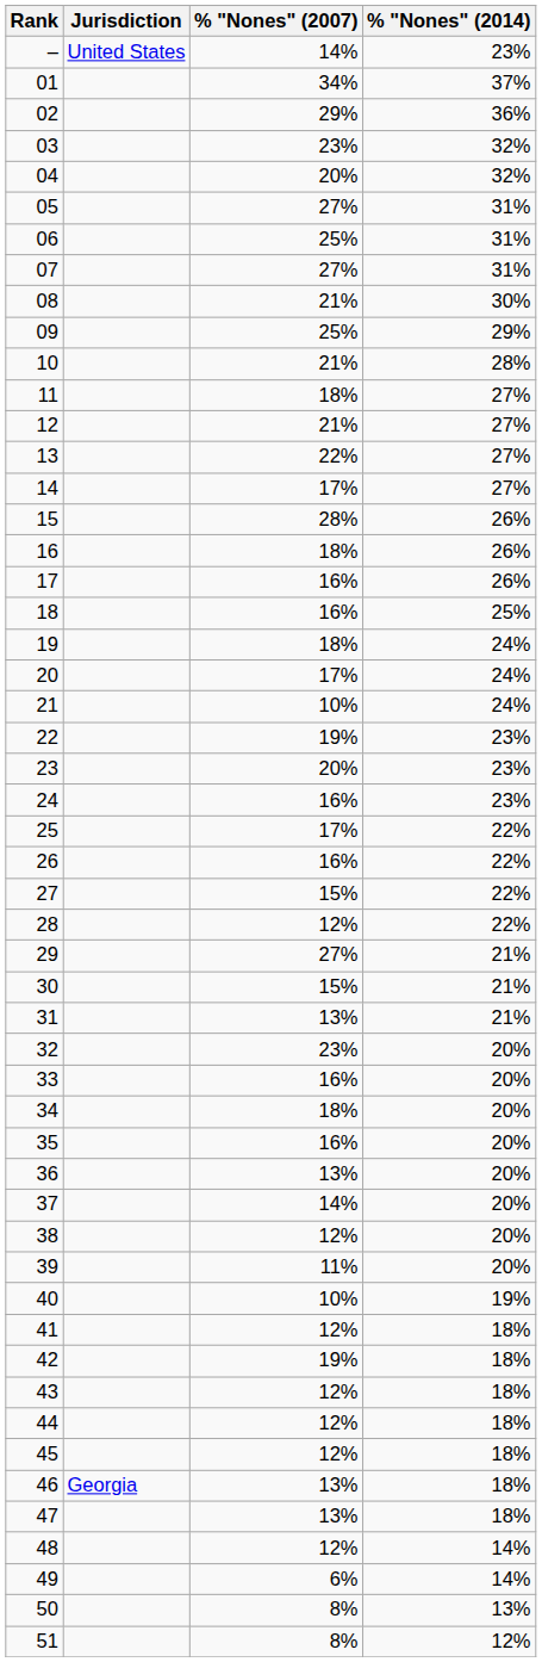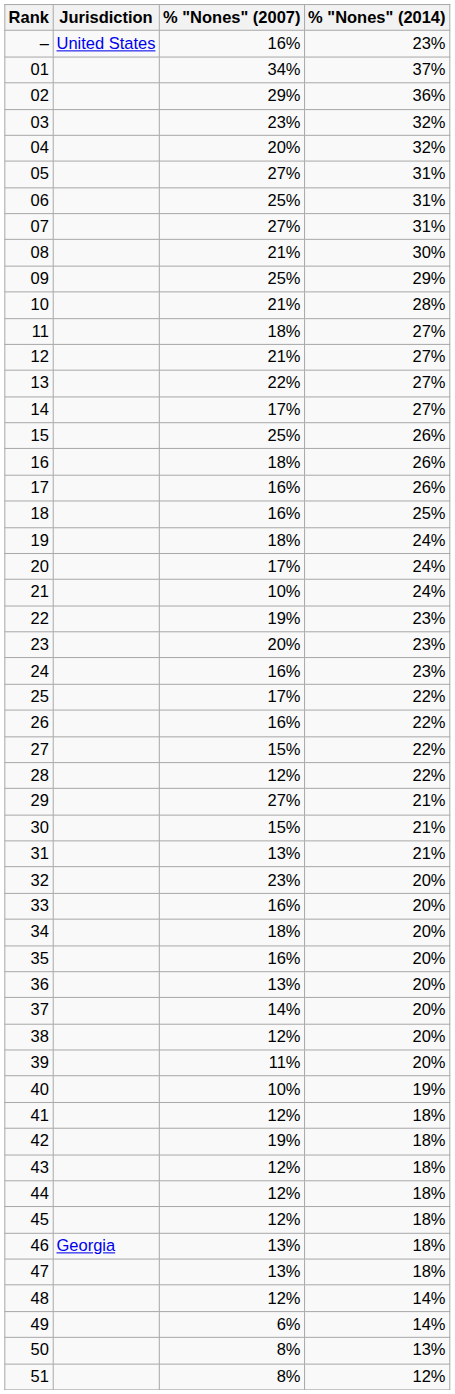 <table class="wikitable sortable" style="text-align:right; margin-left:10px">
 <tr>
 <th>Rank</th>
 <th style="text-align:center;">Jurisdiction</th>
 <th>% "Nones" (2007)</th>
 <th>% "Nones" (2014)</th>
 </tr>
 <tr>
 <td>–</td>
 <td align=left><a href='#'>United States</a></td>
-<td>14%</td>
+<td>16%</td>
 <td>23%</td>
 </tr>
 <tr>
 <td>01</td>
 <td align=left></td>
 <td>34%</td>
 <td>37%</td>
 </tr>
 <tr>
 <td>02</td>
 <td align=left></td>
 <td>29%</td>
 <td>36%</td>
 </tr>
 <tr>
 <td>03</td>
 <td align=left></td>
 <td>23%</td>
 <td>32%</td>
 </tr>
 <tr>
 <td>04</td>
 <td align=left></td>
 <td>20%</td>
 <td>32%</td>
 </tr>
 <tr>
 <td>05</td>
 <td align=left></td>
 <td>27%</td>
 <td>31%</td>
 </tr>
 <tr>
 <td>06</td>
 <td align=left></td>
 <td>25%</td>
 <td>31%</td>
 </tr>
 <tr>
 <td>07</td>
 <td align=left></td>
 <td>27%</td>
 <td>31%</td>
 </tr>
 <tr>
 <td>08</td>
 <td align=left></td>
 <td>21%</td>
 <td>30%</td>
 </tr>
 <tr>
 <td>09</td>
 <td align=left></td>
 <td>25%</td>
 <td>29%</td>
 </tr>
 <tr>
 <td>10</td>
 <td align=left></td>
 <td>21%</td>
 <td>28%</td>
 </tr>
 <tr>
 <td>11</td>
 <td align=left></td>
 <td>18%</td>
 <td>27%</td>
 </tr>
 <tr>
 <td>12</td>
 <td align=left></td>
 <td>21%</td>
 <td>27%</td>
 </tr>
 <tr>
 <td>13</td>
 <td align=left></td>
 <td>22%</td>
 <td>27%</td>
 </tr>
 <tr>
 <td>14</td>
 <td align=left></td>
 <td>17%</td>
 <td>27%</td>
 </tr>
 <tr>
 <td>15</td>
 <td align=left></td>
-<td>28%</td>
+<td>25%</td>
 <td>26%</td>
 </tr>
 <tr>
 <td>16</td>
 <td align=left></td>
 <td>18%</td>
 <td>26%</td>
 </tr>
 <tr>
 <td>17</td>
 <td align=left></td>
 <td>16%</td>
 <td>26%</td>
 </tr>
 <tr>
 <td>18</td>
 <td align=left></td>
 <td>16%</td>
 <td>25%</td>
 </tr>
 <tr>
 <td>19</td>
 <td align=left></td>
 <td>18%</td>
 <td>24%</td>
 </tr>
 <tr>
 <td>20</td>
 <td align=left></td>
 <td>17%</td>
 <td>24%</td>
 </tr>
 <tr>
 <td>21</td>
 <td align=left></td>
 <td>10%</td>
 <td>24%</td>
 </tr>
 <tr>
 <td>22</td>
 <td align=left></td>
 <td>19%</td>
 <td>23%</td>
 </tr>
 <tr>
 <td>23</td>
 <td align=left></td>
 <td>20%</td>
 <td>23%</td>
 </tr>
 <tr>
 <td>24</td>
 <td align=left></td>
 <td>16%</td>
 <td>23%</td>
 </tr>
 <tr>
 <td>25</td>
 <td align=left></td>
 <td>17%</td>
 <td>22%</td>
 </tr>
 <tr>
 <td>26</td>
 <td align=left></td>
 <td>16%</td>
 <td>22%</td>
 </tr>
 <tr>
 <td>27</td>
 <td align=left></td>
 <td>15%</td>
 <td>22%</td>
 </tr>
 <tr>
 <td>28</td>
 <td align=left></td>
 <td>12%</td>
 <td>22%</td>
 </tr>
 <tr>
 <td>29</td>
 <td align=left></td>
 <td>27%</td>
 <td>21%</td>
 </tr>
 <tr>
 <td>30</td>
 <td align=left></td>
 <td>15%</td>
 <td>21%</td>
 </tr>
 <tr>
 <td>31</td>
 <td align=left></td>
 <td>13%</td>
 <td>21%</td>
 </tr>
 <tr>
 <td>32</td>
 <td align=left></td>
 <td>23%</td>
 <td>20%</td>
 </tr>
 <tr>
 <td>33</td>
 <td align=left></td>
 <td>16%</td>
 <td>20%</td>
 </tr>
 <tr>
 <td>34</td>
 <td align=left></td>
 <td>18%</td>
 <td>20%</td>
 </tr>
 <tr>
 <td>35</td>
 <td align=left></td>
 <td>16%</td>
 <td>20%</td>
 </tr>
 <tr>
 <td>36</td>
 <td align=left></td>
 <td>13%</td>
 <td>20%</td>
 </tr>
 <tr>
 <td>37</td>
 <td align=left></td>
 <td>14%</td>
 <td>20%</td>
 </tr>
 <tr>
 <td>38</td>
 <td align=left></td>
 <td>12%</td>
 <td>20%</td>
 </tr>
 <tr>
 <td>39</td>
 <td align=left></td>
 <td>11%</td>
 <td>20%</td>
 </tr>
 <tr>
 <td>40</td>
 <td align=left></td>
 <td>10%</td>
 <td>19%</td>
 </tr>
 <tr>
 <td>41</td>
 <td align=left></td>
 <td>12%</td>
 <td>18%</td>
 </tr>
 <tr>
 <td>42</td>
 <td align=left></td>
 <td>19%</td>
 <td>18%</td>
 </tr>
 <tr>
 <td>43</td>
 <td align=left></td>
 <td>12%</td>
 <td>18%</td>
 </tr>
 <tr>
 <td>44</td>
 <td align=left></td>
 <td>12%</td>
 <td>18%</td>
 </tr>
 <tr>
 <td>45</td>
 <td align=left></td>
 <td>12%</td>
 <td>18%</td>
 </tr>
 <tr>
 <td>46</td>
 <td align=left> <a href='#'>Georgia</a></td>
 <td>13%</td>
 <td>18%</td>
 </tr>
 <tr>
 <td>47</td>
 <td align=left></td>
 <td>13%</td>
 <td>18%</td>
 </tr>
 <tr>
 <td>48</td>
 <td align=left></td>
 <td>12%</td>
 <td>14%</td>
 </tr>
 <tr>
 <td>49</td>
 <td align=left></td>
 <td>6%</td>
 <td>14%</td>
 </tr>
 <tr>
 <td>50</td>
 <td align=left></td>
 <td>8%</td>
 <td>13%</td>
 </tr>
 <tr>
 <td>51</td>
 <td align=left></td>
 <td>8%</td>
 <td>12%</td>
 </tr>
 </table>
